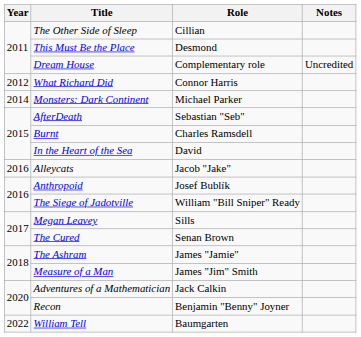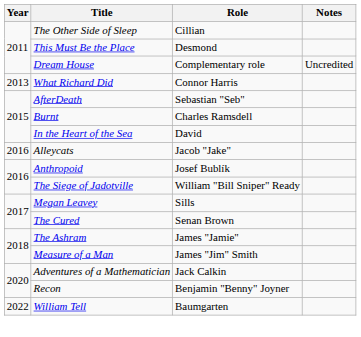 <table class="wikitable sortable">
 <tr>
 <th>Year</th>
 <th>Title</th>
 <th>Role</th>
 <th>Notes</th>
 </tr>
 <tr>
 <td rowspan="3">2011</td>
 <td><em>The Other Side of Sleep</em></td>
 <td>Cillian</td>
 <td></td>
 </tr>
 <tr>
 <td><em><a href='#'>This Must Be the Place</a></em></td>
 <td>Desmond</td>
 <td></td>
 </tr>
 <tr>
 <td><em><a href='#'>Dream House</a></em></td>
 <td>Complementary role</td>
 <td>Uncredited</td>
 </tr>
 <tr>
-<td>2012</td>
+<td>2013</td>
 <td><em><a href='#'>What Richard Did</a></em></td>
 <td>Connor Harris</td>
-<td></td>
-</tr>
-<tr>
-<td>2014</td>
-<td><em><a href='#'>Monsters: Dark Continent</a></em></td>
-<td>Michael Parker</td>
 <td></td>
 </tr>
 <tr>
 <td rowspan="3">2015</td>
 <td><em><a href='#'>AfterDeath</a></em></td>
 <td>Sebastian "Seb"</td>
 <td></td>
 </tr>
 <tr>
 <td><em><a href='#'>Burnt</a></em></td>
 <td>Charles Ramsdell</td>
 <td></td>
 </tr>
 <tr>
 <td><em><a href='#'>In the Heart of the Sea</a></em></td>
 <td>David</td>
 <td></td>
 </tr>
 <tr>
 <td>2016</td>
 <td><em>Alleycats</em></td>
 <td>Jacob "Jake"</td>
 <td></td>
 </tr>
 <tr>
 <td rowspan="2">2016</td>
 <td><em><a href='#'>Anthropoid</a></em></td>
 <td>Josef Bublík</td>
 <td></td>
 </tr>
 <tr>
 <td><em><a href='#'>The Siege of Jadotville</a></em></td>
 <td>William "Bill Sniper" Ready</td>
 <td></td>
 </tr>
 <tr>
 <td rowspan="2">2017</td>
 <td><em><a href='#'>Megan Leavey</a></em></td>
 <td>Sills</td>
 <td></td>
 </tr>
 <tr>
 <td><em><a href='#'>The Cured</a></em></td>
 <td>Senan Brown</td>
 <td></td>
 </tr>
 <tr>
 <td rowspan="2">2018</td>
 <td><em><a href='#'>The Ashram</a></em></td>
 <td>James "Jamie"</td>
 <td></td>
 </tr>
 <tr>
 <td><em><a href='#'>Measure of a Man</a></em></td>
 <td>James "Jim" Smith</td>
 <td></td>
 </tr>
 <tr>
 <td rowspan="2">2020</td>
 <td><em>Adventures of a Mathematician</em></td>
 <td>Jack Calkin</td>
 <td></td>
 </tr>
 <tr>
 <td><em>Recon</em></td>
 <td>Benjamin "Benny" Joyner</td>
 <td></td>
 </tr>
 <tr>
 <td>2022</td>
 <td><em><a href='#'>William Tell</a></em></td>
 <td>Baumgarten</td>
 <td></td>
 </tr>
 </table>
